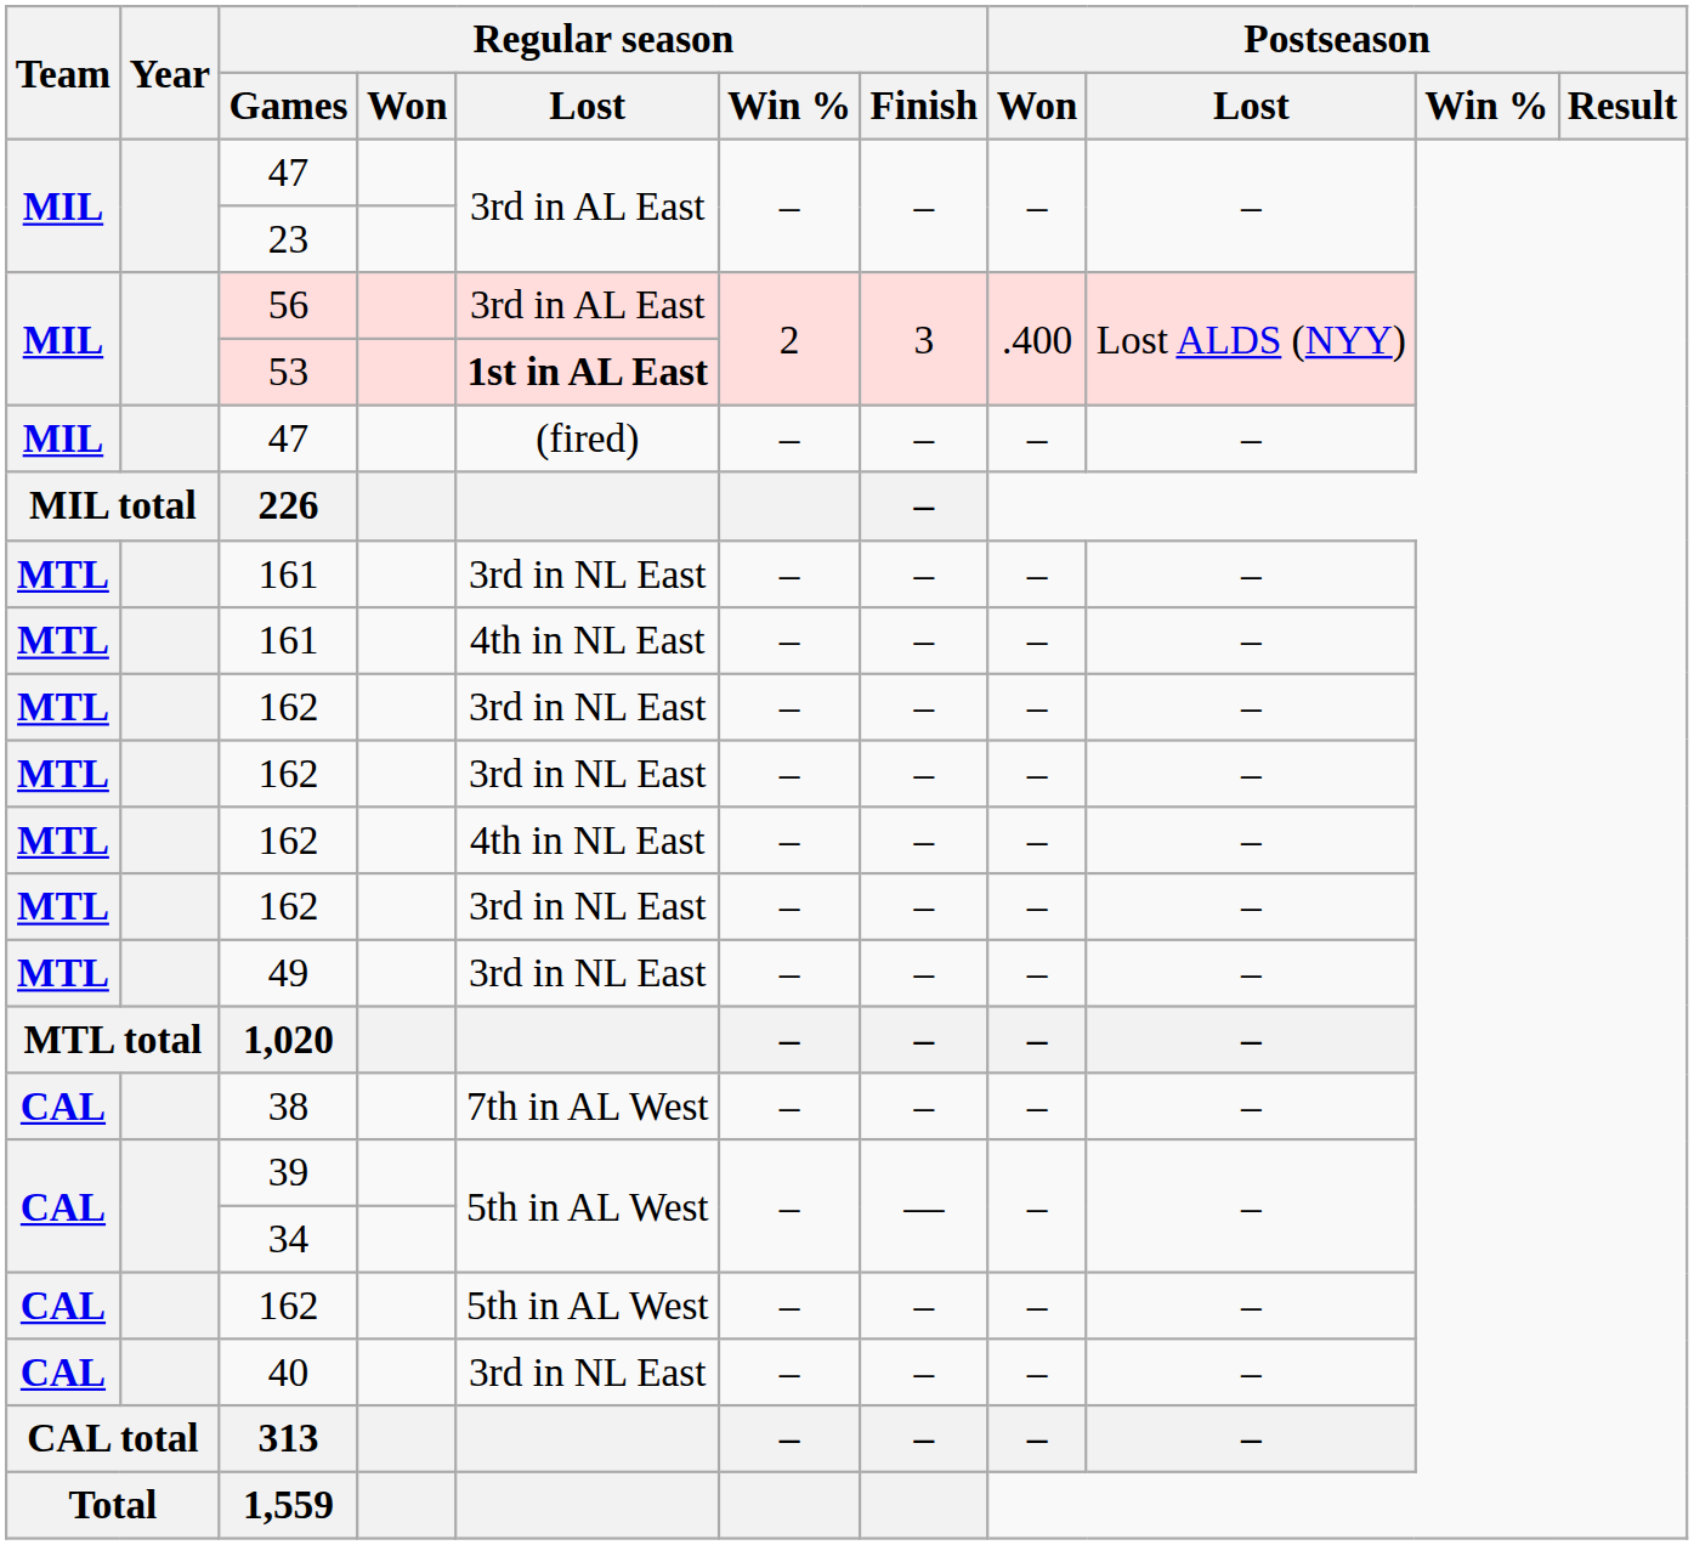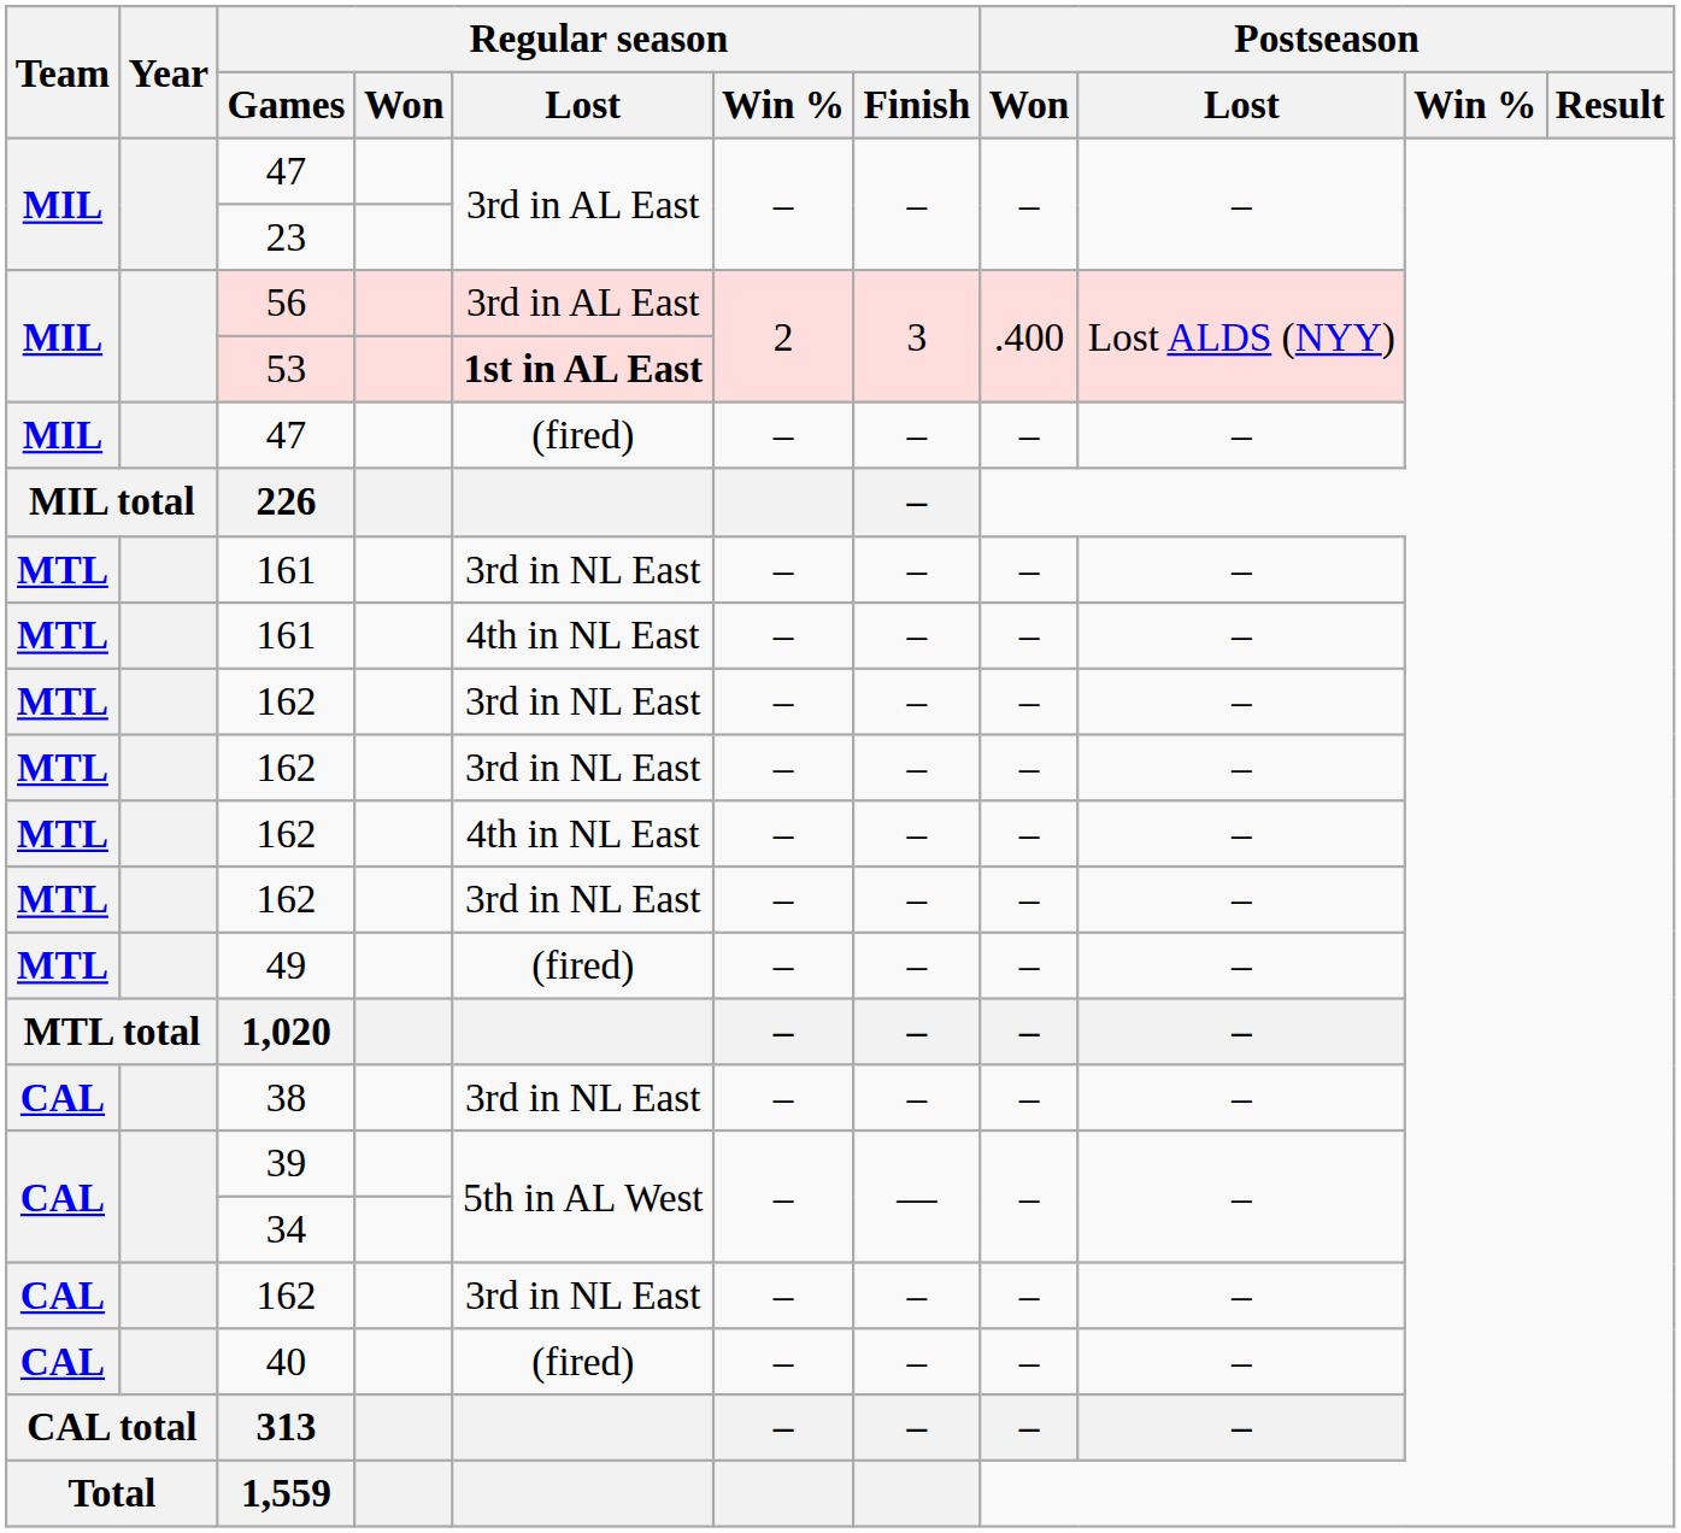 <table class="wikitable" style="font-size: 95%; text-align:center;">
 <tr>
 <th rowspan="2">Team</th>
 <th rowspan="2">Year</th>
 <th colspan="5">Regular season</th>
 <th colspan="4">Postseason</th>
 </tr>
 <tr>
 <th>Games</th>
 <th>Won</th>
 <th>Lost</th>
 <th>Win %</th>
 <th>Finish</th>
 <th>Won</th>
 <th>Lost</th>
 <th>Win %</th>
 <th>Result</th>
 </tr>
 <tr>
 <th rowspan="2"><a href='#'>MIL</a></th>
 <th rowspan="2"></th>
 <td>47</td>
 <td></td>
 <td rowspan="2">3rd in AL East</td>
 <td rowspan="2">–</td>
 <td rowspan="2">–</td>
 <td rowspan="2">–</td>
 <td rowspan="2">–</td>
 </tr>
 <tr>
 <td>23</td>
 <td></td>
 </tr>
 <tr style="background:#fdd;">
 <th rowspan="2"><a href='#'>MIL</a></th>
 <th rowspan="2"></th>
 <td>56</td>
 <td></td>
 <td>3rd in AL East</td>
 <td rowspan="2">2</td>
 <td rowspan="2">3</td>
 <td rowspan="2">.400</td>
 <td rowspan="2">Lost <a href='#'>ALDS</a> (<a href='#'>NYY</a>)</td>
 </tr>
 <tr style="background:#fdd;">
 <td>53</td>
 <td></td>
 <td><strong>1st in AL East</strong></td>
 </tr>
 <tr>
 <th><a href='#'>MIL</a></th>
 <th></th>
 <td>47</td>
 <td></td>
 <td>(fired)</td>
 <td>–</td>
 <td>–</td>
 <td>–</td>
 <td>–</td>
 </tr>
 <tr>
 <th colspan="2">MIL total</th>
 <th>226</th>
 <th></th>
 <th></th>
 <th></th>
 <th>–</th>
 </tr>
 <tr>
 <th><a href='#'>MTL</a></th>
 <th></th>
 <td>161</td>
 <td></td>
 <td>3rd in NL East</td>
 <td>–</td>
 <td>–</td>
 <td>–</td>
 <td>–</td>
 </tr>
 <tr>
 <th><a href='#'>MTL</a></th>
 <th></th>
 <td>161</td>
 <td></td>
 <td>4th in NL East</td>
 <td>–</td>
 <td>–</td>
 <td>–</td>
 <td>–</td>
 </tr>
 <tr>
 <th><a href='#'>MTL</a></th>
 <th></th>
 <td>162</td>
 <td></td>
 <td>3rd in NL East</td>
 <td>–</td>
 <td>–</td>
 <td>–</td>
 <td>–</td>
 </tr>
 <tr>
 <th><a href='#'>MTL</a></th>
 <th></th>
 <td>162</td>
 <td></td>
 <td>3rd in NL East</td>
 <td>–</td>
 <td>–</td>
 <td>–</td>
 <td>–</td>
 </tr>
 <tr>
 <th><a href='#'>MTL</a></th>
 <th></th>
 <td>162</td>
 <td></td>
 <td>4th in NL East</td>
 <td>–</td>
 <td>–</td>
 <td>–</td>
 <td>–</td>
 </tr>
 <tr>
 <th><a href='#'>MTL</a></th>
 <th></th>
 <td>162</td>
 <td></td>
 <td>3rd in NL East</td>
 <td>–</td>
 <td>–</td>
 <td>–</td>
 <td>–</td>
 </tr>
 <tr>
 <th><a href='#'>MTL</a></th>
 <th></th>
 <td>49</td>
 <td></td>
-<td>3rd in NL East</td>
+<td>(fired)</td>
 <td>–</td>
 <td>–</td>
 <td>–</td>
 <td>–</td>
 </tr>
 <tr>
 <th colspan="2">MTL total</th>
 <th>1,020</th>
 <th></th>
 <th></th>
 <th>–</th>
 <th>–</th>
 <th>–</th>
 <th>–</th>
 </tr>
 <tr>
 <th><a href='#'>CAL</a></th>
 <th></th>
 <td>38</td>
 <td></td>
-<td>7th in AL West</td>
+<td>3rd in NL East</td>
 <td>–</td>
 <td>–</td>
 <td>–</td>
 <td>–</td>
 </tr>
 <tr>
 <th rowspan="2"><a href='#'>CAL</a></th>
 <th rowspan="2"></th>
 <td>39</td>
 <td></td>
 <td rowspan="2">5th in AL West</td>
 <td rowspan="2">–</td>
 <td rowspan="2">—</td>
 <td rowspan="2">–</td>
 <td rowspan="2">–</td>
 </tr>
 <tr>
 <td>34</td>
 <td></td>
 </tr>
 <tr>
 <th><a href='#'>CAL</a></th>
 <th></th>
 <td>162</td>
 <td></td>
-<td>5th in AL West</td>
+<td>3rd in NL East</td>
 <td>–</td>
 <td>–</td>
 <td>–</td>
 <td>–</td>
 </tr>
 <tr>
 <th><a href='#'>CAL</a></th>
 <th></th>
 <td>40</td>
 <td></td>
-<td>3rd in NL East</td>
+<td>(fired)</td>
 <td>–</td>
 <td>–</td>
 <td>–</td>
 <td>–</td>
 </tr>
 <tr>
 <th colspan="2">CAL total</th>
 <th>313</th>
 <th></th>
 <th></th>
 <th>–</th>
 <th>–</th>
 <th>–</th>
 <th>–</th>
 </tr>
 <tr>
 <th colspan="2">Total</th>
 <th>1,559</th>
 <th></th>
 <th></th>
 <th></th>
 <th></th>
 </tr>
 </table>
